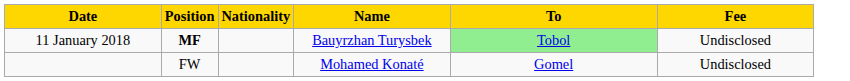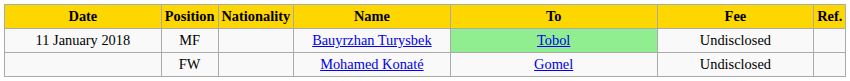 <table class="wikitable"  style="text-align:center; font-size:90%; ">
 <tr>
 <th style="background:#FFD700; color:#000000; width:150px;">Date</th>
 <th style="background:#FFD700; color:#000000; width:50px;">Position</th>
 <th style="background:#FFD700; color:#000000; width:50px;">Nationality</th>
 <th style="background:#FFD700; color:#000000; width:150px;">Name</th>
 <th style="background:#FFD700; color:#000000; width:200px;">To</th>
 <th style="background:#FFD700; color:#000000; width:150px;">Fee</th>
+<th style="background:#FFD700; color:#000000; width:25px;">Ref.</th>
 </tr>
 <tr>
 <td>11 January 2018</td>
-<td><strong>MF</strong></td>
+<td>MF</td>
 <td></td>
 <td><a href='#'>Bauyrzhan Turysbek</a></td>
 <td style="background: lightgreen;"><a href='#'>Tobol</a></td>
 <td>Undisclosed</td>
+<td></td>
 </tr>
 <tr>
 <td></td>
 <td>FW</td>
 <td></td>
 <td><a href='#'>Mohamed Konaté</a></td>
 <td><a href='#'>Gomel</a></td>
 <td>Undisclosed</td>
+<td></td>
 </tr>
 </table>
